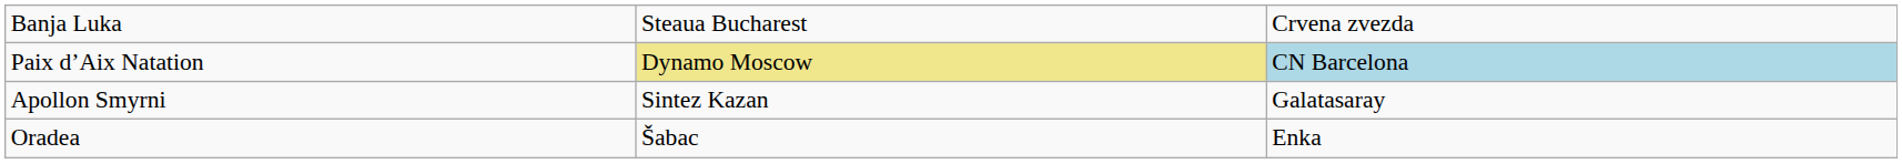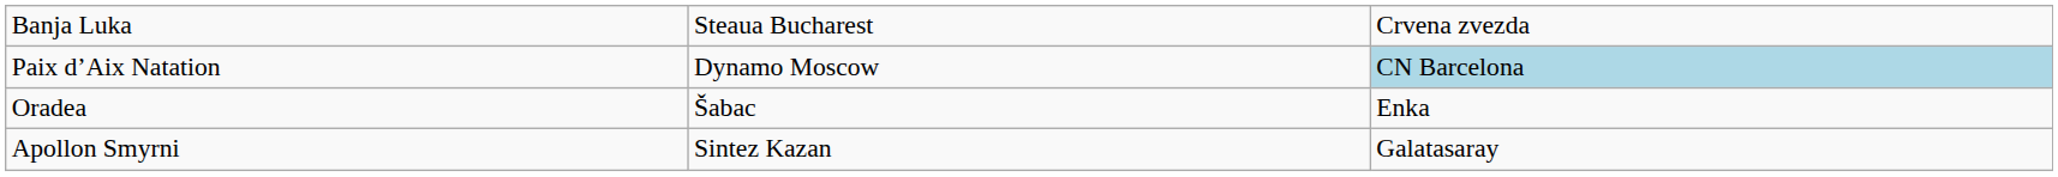 <table class="wikitable" style="table-layout:fixed;width:100%;">
 <tr>
 <td width=25%> Banja Luka</td>
 <td width=25%> Steaua Bucharest</td>
 <td width=25%> Crvena zvezda</td>
 </tr>
 <tr>
 <td width=25%> Paix d’Aix Natation</td>
-<td width=25% style="background: khaki;"> Dynamo Moscow</td>
+<td width=25%> Dynamo Moscow</td>
 <td width=25% style="background: lightblue;"> CN Barcelona</td>
+</tr>
+<tr>
+<td width=25%> Oradea</td>
+<td width=25%> Šabac</td>
+<td width=25%> Enka</td>
 </tr>
 <tr>
 <td width=25%> Apollon Smyrni</td>
 <td width=25%> Sintez Kazan</td>
 <td width=25%> Galatasaray</td>
 </tr>
-<tr>
-<td width=25%> Oradea</td>
-<td width=25%> Šabac</td>
-<td width=25%> Enka</td>
-</tr>
 </table>
